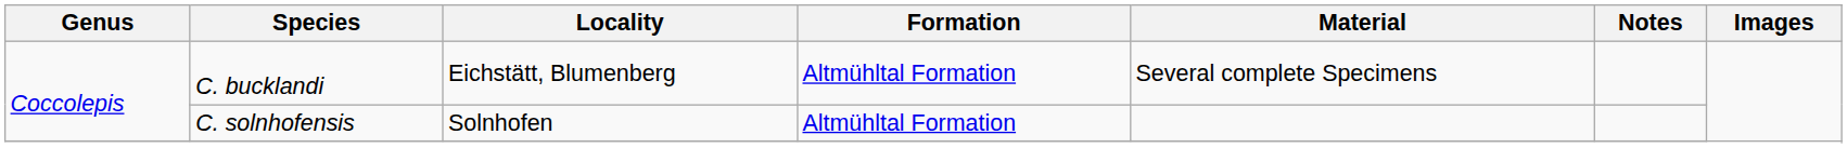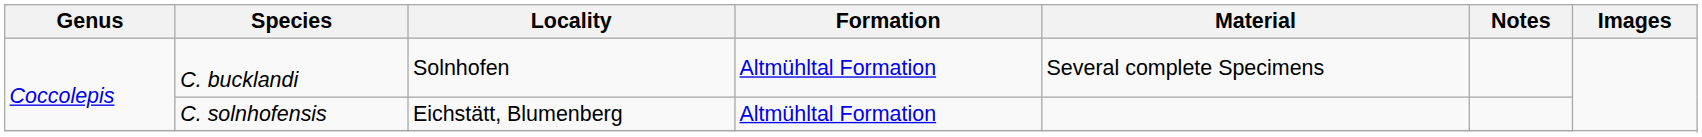 <table class="wikitable" align="center" width="100%">
 <tr>
 <th>Genus</th>
 <th>Species</th>
 <th>Locality</th>
 <th>Formation</th>
 <th>Material</th>
 <th>Notes</th>
 <th>Images</th>
 </tr>
 <tr>
 <td rowspan="2"><br><em><a href='#'>Coccolepis</a></em></td>
 <td><br><em>C. bucklandi</em></td>
-<td>Eichstätt, Blumenberg</td>
+<td>Solnhofen</td>
 <td><a href='#'>Altmühltal Formation</a></td>
 <td>Several complete Specimens</td>
 <td></td>
 <td rowspan="100"></td>
 </tr>
 <tr>
 <td><em>C. solnhofensis</em></td>
-<td>Solnhofen</td>
+<td>Eichstätt, Blumenberg</td>
 <td><a href='#'>Altmühltal Formation</a></td>
 <td></td>
 <td></td>
 </tr>
 <tr>
 </tr>
 </table>
